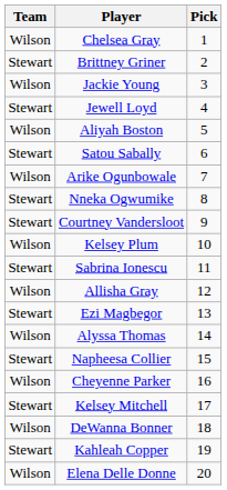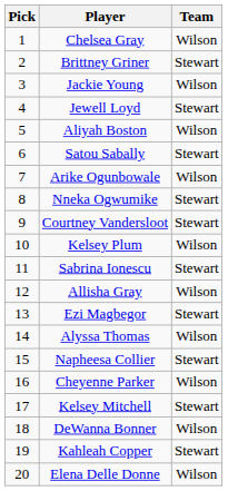 <table class="wikitable sortable" style="text-align:center;">
 <tr>
+<th>Pick</th>
+<th>Player</th>
 <th>Team</th>
-<th>Player</th>
-<th>Pick</th>
 </tr>
 <tr>
+<td>1</td>
+<td><a href='#'>Chelsea Gray</a></td>
 <td>Wilson</td>
-<td><a href='#'>Chelsea Gray</a></td>
-<td>1</td>
 </tr>
 <tr>
+<td>2</td>
+<td><a href='#'>Brittney Griner</a></td>
 <td>Stewart</td>
-<td><a href='#'>Brittney Griner</a></td>
-<td>2</td>
 </tr>
 <tr>
+<td>3</td>
+<td><a href='#'>Jackie Young</a></td>
 <td>Wilson</td>
-<td><a href='#'>Jackie Young</a></td>
-<td>3</td>
 </tr>
 <tr>
+<td>4</td>
+<td><a href='#'>Jewell Loyd</a></td>
 <td>Stewart</td>
-<td><a href='#'>Jewell Loyd</a></td>
-<td>4</td>
 </tr>
 <tr>
+<td>5</td>
+<td><a href='#'>Aliyah Boston</a></td>
 <td>Wilson</td>
-<td><a href='#'>Aliyah Boston</a></td>
-<td>5</td>
 </tr>
 <tr>
+<td>6</td>
+<td><a href='#'>Satou Sabally</a></td>
 <td>Stewart</td>
-<td><a href='#'>Satou Sabally</a></td>
-<td>6</td>
 </tr>
 <tr>
+<td>7</td>
+<td><a href='#'>Arike Ogunbowale</a></td>
 <td>Wilson</td>
-<td><a href='#'>Arike Ogunbowale</a></td>
-<td>7</td>
 </tr>
 <tr>
+<td>8</td>
+<td><a href='#'>Nneka Ogwumike</a></td>
 <td>Stewart</td>
-<td><a href='#'>Nneka Ogwumike</a></td>
-<td>8</td>
 </tr>
 <tr>
+<td>9</td>
+<td><a href='#'>Courtney Vandersloot</a></td>
 <td>Stewart</td>
-<td><a href='#'>Courtney Vandersloot</a></td>
-<td>9</td>
 </tr>
 <tr>
+<td>10</td>
+<td><a href='#'>Kelsey Plum</a></td>
 <td>Wilson</td>
-<td><a href='#'>Kelsey Plum</a></td>
-<td>10</td>
 </tr>
 <tr>
+<td>11</td>
+<td><a href='#'>Sabrina Ionescu</a></td>
 <td>Stewart</td>
-<td><a href='#'>Sabrina Ionescu</a></td>
-<td>11</td>
 </tr>
 <tr>
+<td>12</td>
+<td><a href='#'>Allisha Gray</a></td>
 <td>Wilson</td>
-<td><a href='#'>Allisha Gray</a></td>
-<td>12</td>
 </tr>
 <tr>
+<td>13</td>
+<td><a href='#'>Ezi Magbegor</a></td>
 <td>Stewart</td>
-<td><a href='#'>Ezi Magbegor</a></td>
-<td>13</td>
 </tr>
 <tr>
+<td>14</td>
+<td><a href='#'>Alyssa Thomas</a></td>
 <td>Wilson</td>
-<td><a href='#'>Alyssa Thomas</a></td>
-<td>14</td>
 </tr>
 <tr>
+<td>15</td>
+<td><a href='#'>Napheesa Collier</a></td>
 <td>Stewart</td>
-<td><a href='#'>Napheesa Collier</a></td>
-<td>15</td>
 </tr>
 <tr>
+<td>16</td>
+<td><a href='#'>Cheyenne Parker</a></td>
 <td>Wilson</td>
-<td><a href='#'>Cheyenne Parker</a></td>
-<td>16</td>
 </tr>
 <tr>
+<td>17</td>
+<td><a href='#'>Kelsey Mitchell</a></td>
 <td>Stewart</td>
-<td><a href='#'>Kelsey Mitchell</a></td>
-<td>17</td>
 </tr>
 <tr>
+<td>18</td>
+<td><a href='#'>DeWanna Bonner</a></td>
 <td>Wilson</td>
-<td><a href='#'>DeWanna Bonner</a></td>
-<td>18</td>
 </tr>
 <tr>
+<td>19</td>
+<td><a href='#'>Kahleah Copper</a></td>
 <td>Stewart</td>
-<td><a href='#'>Kahleah Copper</a></td>
-<td>19</td>
 </tr>
 <tr>
+<td>20</td>
+<td><a href='#'>Elena Delle Donne</a></td>
 <td>Wilson</td>
-<td><a href='#'>Elena Delle Donne</a></td>
-<td>20</td>
 </tr>
 </table>
